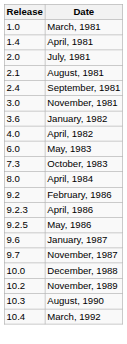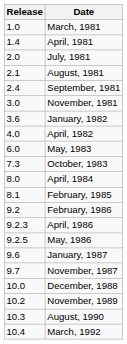 <table class="wikitable">
 <tr>
 <th>Release</th>
 <th>Date</th>
 </tr>
 <tr>
 <td>1.0</td>
 <td>March, 1981</td>
 </tr>
 <tr>
 <td>1.4</td>
 <td>April, 1981</td>
 </tr>
 <tr>
 <td>2.0</td>
 <td>July, 1981</td>
 </tr>
 <tr>
 <td>2.1</td>
 <td>August, 1981</td>
 </tr>
 <tr>
 <td>2.4</td>
 <td>September, 1981</td>
 </tr>
 <tr>
 <td>3.0</td>
 <td>November, 1981</td>
 </tr>
 <tr>
 <td>3.6</td>
 <td>January, 1982</td>
 </tr>
 <tr>
 <td>4.0</td>
 <td>April, 1982</td>
 </tr>
 <tr>
 <td>6.0</td>
 <td>May, 1983</td>
 </tr>
 <tr>
 <td>7.3</td>
 <td>October, 1983</td>
 </tr>
 <tr>
 <td>8.0</td>
 <td>April, 1984</td>
 </tr>
 <tr>
+<td>8.1</td>
+<td>February, 1985</td>
+</tr>
+<tr>
 <td>9.2</td>
 <td>February, 1986</td>
 </tr>
 <tr>
 <td>9.2.3</td>
 <td>April, 1986</td>
 </tr>
 <tr>
 <td>9.2.5</td>
 <td>May, 1986</td>
 </tr>
 <tr>
 <td>9.6</td>
 <td>January, 1987</td>
 </tr>
 <tr>
 <td>9.7</td>
 <td>November, 1987</td>
 </tr>
 <tr>
 <td>10.0</td>
 <td>December, 1988</td>
 </tr>
 <tr>
 <td>10.2</td>
 <td>November, 1989</td>
 </tr>
 <tr>
 <td>10.3</td>
 <td>August, 1990</td>
 </tr>
 <tr>
 <td>10.4</td>
 <td>March, 1992</td>
 </tr>
 </table>
